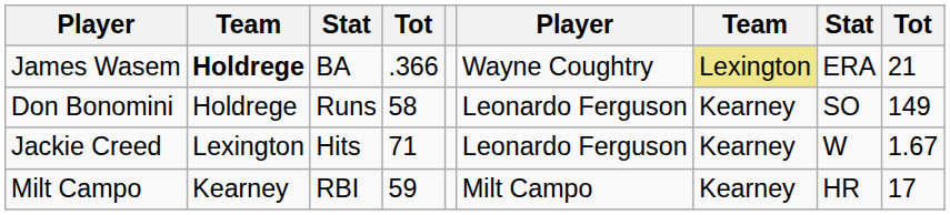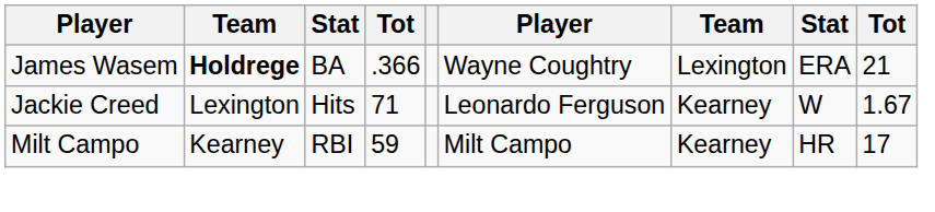 <table class="wikitable">
 <tr>
 <th>Player</th>
 <th>Team</th>
 <th>Stat</th>
 <th>Tot</th>
 <th></th>
 <th>Player</th>
 <th>Team</th>
 <th>Stat</th>
 <th>Tot</th>
 </tr>
 <tr>
 <td>James Wasem</td>
 <td><strong>Holdrege</strong></td>
 <td>BA</td>
 <td>.366</td>
 <td></td>
 <td>Wayne Coughtry</td>
-<td style="background: khaki;">Lexington</td>
+<td>Lexington</td>
 <td>ERA</td>
 <td>21</td>
-</tr>
-<tr>
-<td>Don Bonomini</td>
-<td>Holdrege</td>
-<td>Runs</td>
-<td>58</td>
-<td></td>
-<td>Leonardo Ferguson</td>
-<td>Kearney</td>
-<td>SO</td>
-<td>149</td>
 </tr>
 <tr>
 <td>Jackie Creed</td>
 <td>Lexington</td>
 <td>Hits</td>
 <td>71</td>
 <td></td>
 <td>Leonardo Ferguson</td>
 <td>Kearney</td>
 <td>W</td>
 <td>1.67</td>
 </tr>
 <tr>
 <td>Milt Campo</td>
 <td>Kearney</td>
 <td>RBI</td>
 <td>59</td>
 <td></td>
 <td>Milt Campo</td>
 <td>Kearney</td>
 <td>HR</td>
 <td>17</td>
 </tr>
 </table>
